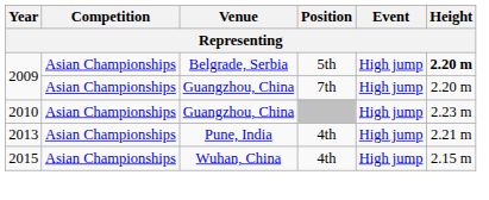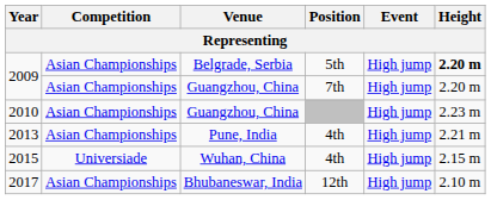 <table class="wikitable sortable" style=text-align:center>
 <tr>
 <th>Year</th>
 <th>Competition</th>
 <th>Venue</th>
 <th>Position</th>
 <th>Event</th>
 <th>Height</th>
 </tr>
 <tr>
 <th colspan="6">Representing </th>
 </tr>
 <tr>
 <td rowspan=2>2009</td>
 <td><a href='#'>Asian Championships</a></td>
 <td><a href='#'>Belgrade, Serbia</a></td>
 <td>5th</td>
 <td><a href='#'>High jump</a></td>
 <td><strong>2.20 m</strong></td>
 </tr>
 <tr>
 <td><a href='#'>Asian Championships</a></td>
 <td><a href='#'>Guangzhou, China</a></td>
 <td>7th</td>
 <td><a href='#'>High jump</a></td>
 <td>2.20 m</td>
 </tr>
 <tr>
 <td>2010</td>
 <td><a href='#'>Asian Championships</a></td>
 <td><a href='#'>Guangzhou, China</a></td>
 <td bgcolor="silver"></td>
 <td><a href='#'>High jump</a></td>
 <td>2.23 m</td>
 </tr>
 <tr>
 <td>2013</td>
 <td><a href='#'>Asian Championships</a></td>
 <td><a href='#'>Pune, India</a></td>
 <td>4th</td>
 <td><a href='#'>High jump</a></td>
 <td>2.21 m</td>
 </tr>
 <tr>
 <td>2015</td>
-<td><a href='#'>Asian Championships</a></td>
+<td><a href='#'>Universiade</a></td>
 <td><a href='#'>Wuhan, China</a></td>
 <td>4th</td>
 <td><a href='#'>High jump</a></td>
 <td>2.15 m</td>
 </tr>
+<tr>
+<td>2017</td>
+<td><a href='#'>Asian Championships</a></td>
+<td><a href='#'>Bhubaneswar, India</a></td>
+<td>12th</td>
+<td><a href='#'>High jump</a></td>
+<td>2.10 m</td>
+</tr>
 </table>
